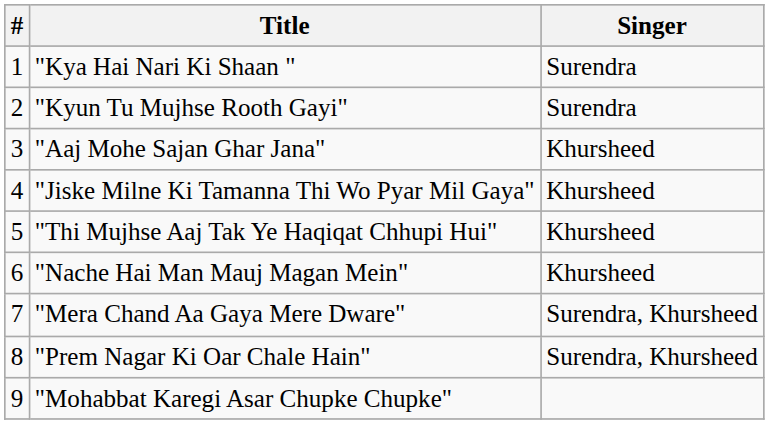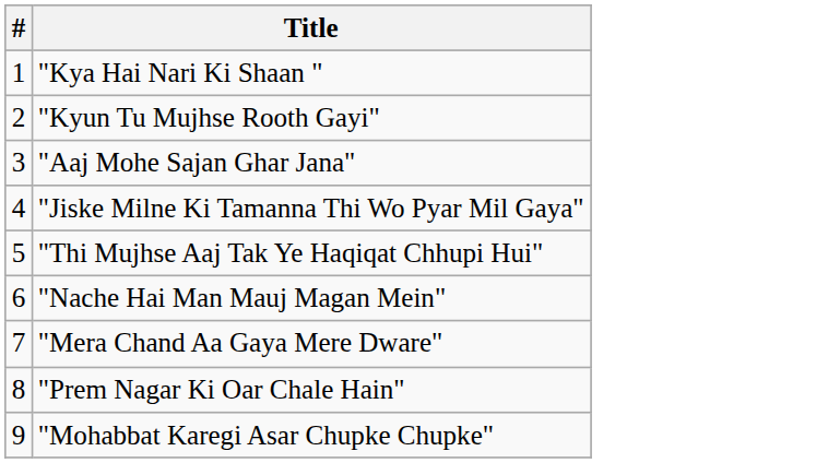 <table class="wikitable" style="font-size:95%;">
 <tr>
 <th>#</th>
 <th>Title</th>
-<th>Singer</th>
 </tr>
 <tr>
 <td>1</td>
 <td>"Kya Hai Nari Ki Shaan "</td>
-<td>Surendra</td>
 </tr>
 <tr>
 <td>2</td>
 <td>"Kyun Tu Mujhse Rooth Gayi"</td>
-<td>Surendra</td>
 </tr>
 <tr>
 <td>3</td>
 <td>"Aaj Mohe Sajan Ghar Jana"</td>
-<td>Khursheed</td>
 </tr>
 <tr>
 <td>4</td>
 <td>"Jiske Milne Ki Tamanna Thi Wo Pyar Mil Gaya"</td>
-<td>Khursheed</td>
 </tr>
 <tr>
 <td>5</td>
 <td>"Thi Mujhse Aaj Tak Ye Haqiqat Chhupi Hui"</td>
-<td>Khursheed</td>
 </tr>
 <tr>
 <td>6</td>
 <td>"Nache Hai Man Mauj Magan Mein"</td>
-<td>Khursheed</td>
 </tr>
 <tr>
 <td>7</td>
 <td>"Mera Chand Aa Gaya Mere Dware"</td>
-<td>Surendra, Khursheed</td>
 </tr>
 <tr>
 <td>8</td>
 <td>"Prem Nagar Ki Oar Chale Hain"</td>
-<td>Surendra, Khursheed</td>
 </tr>
 <tr>
 <td>9</td>
 <td>"Mohabbat Karegi Asar Chupke Chupke"</td>
-<td></td>
 </tr>
 </table>
